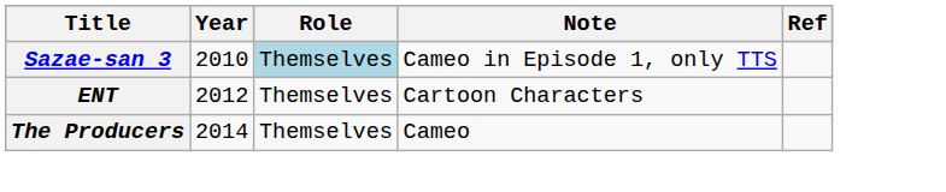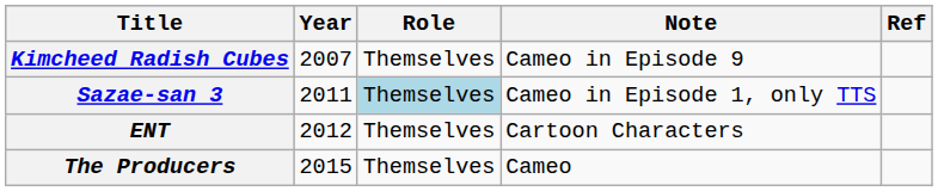 <table class="wikitable plainrowheaders">
 <tr style="background:#b0c4de; text-align:center;">
 <th>Title</th>
 <th>Year</th>
 <th>Role</th>
 <th>Note</th>
 <th>Ref</th>
 </tr>
 <tr>
+<th scope="row"><em><a href='#'>Kimcheed Radish Cubes</a></em></th>
+<td>2007</td>
+<td>Themselves</td>
+<td>Cameo in Episode 9</td>
+<td></td>
+</tr>
+<tr>
 <th scope="row"><em><a href='#'>Sazae-san 3</a></em></th>
-<td>2010</td>
+<td>2011</td>
 <td style="background: lightblue;">Themselves</td>
 <td>Cameo in Episode 1, only <a href='#'>TTS</a></td>
 <td></td>
 </tr>
 <tr>
 <th scope="row"><em>ENT</em></th>
 <td>2012</td>
 <td>Themselves</td>
 <td>Cartoon Characters</td>
 <td></td>
 </tr>
 <tr>
 <th scope="row"><em>The Producers</em></th>
-<td>2014</td>
+<td>2015</td>
 <td>Themselves</td>
 <td>Cameo</td>
 <td></td>
 </tr>
 </table>
